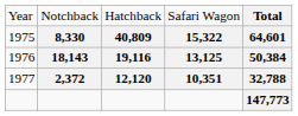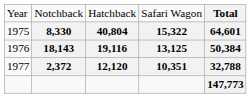 <table class="wikitable">
 <tr>
 <td>Year</td>
 <td>Notchback</td>
 <td>Hatchback</td>
 <td>Safari Wagon</td>
 <th><strong>Total</strong></th>
 </tr>
 <tr>
 <td>1975</td>
 <th><strong>8,330</strong></th>
-<th><strong>40,809</strong></th>
+<th><strong>40,804</strong></th>
 <th><strong>15,322</strong></th>
 <th><strong>64,601</strong></th>
 </tr>
 <tr>
 <td>1976</td>
 <th><strong>18,143</strong></th>
 <th><strong>19,116</strong></th>
 <th><strong>13,125</strong></th>
 <th><strong>50,384</strong></th>
 </tr>
 <tr>
 <td>1977</td>
 <th><strong>2,372</strong></th>
 <th><strong>12,120</strong></th>
 <th><strong>10,351</strong></th>
 <th><strong>32,788</strong></th>
 </tr>
 <tr>
 <td></td>
 <td></td>
 <td></td>
 <td></td>
 <th><strong>147,773</strong></th>
 </tr>
 </table>
